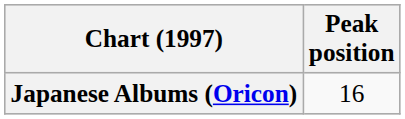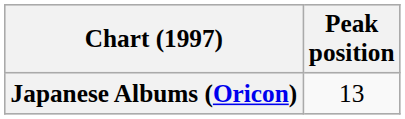 <table class="wikitable sortable plainrowheaders" style="text-align:center;">
 <tr>
 <th align="left">Chart (1997)</th>
 <th align="left">Peak<br>position</th>
 </tr>
 <tr>
 <th scope="row">Japanese Albums (<a href='#'>Oricon</a>)</th>
-<td>16</td>
+<td>13</td>
 </tr>
 </table>
